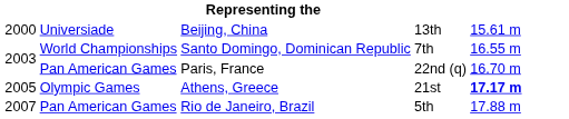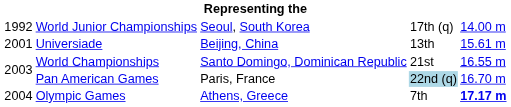 <table>
 <tr>
 <th colspan="5">Representing the </th>
 </tr>
 <tr>
-<td>2000</td>
+<td>1992</td>
+<td><a href='#'>World Junior Championships</a></td>
+<td><a href='#'>Seoul</a>, <a href='#'>South Korea</a></td>
+<td>17th (q)</td>
+<td><a href='#'>14.00 m</a></td>
+</tr>
+<tr>
+<td>2001</td>
 <td><a href='#'>Universiade</a></td>
 <td><a href='#'>Beijing, China</a></td>
 <td>13th</td>
 <td><a href='#'>15.61 m</a></td>
 </tr>
 <tr>
 <td rowspan="2">2003</td>
 <td><a href='#'>World Championships</a></td>
 <td><a href='#'>Santo Domingo, Dominican Republic</a></td>
-<td>7th</td>
+<td>21st</td>
 <td><a href='#'>16.55 m</a></td>
 </tr>
 <tr>
 <td><a href='#'>Pan American Games</a></td>
 <td>Paris, France</td>
-<td>22nd (q)</td>
+<td style="background: lightblue;">22nd (q)</td>
 <td><a href='#'>16.70 m</a></td>
 </tr>
 <tr>
-<td>2005</td>
+<td>2004</td>
 <td><a href='#'>Olympic Games</a></td>
 <td><a href='#'>Athens, Greece</a></td>
-<td>21st</td>
+<td>7th</td>
 <td><strong><a href='#'>17.17 m</a></strong></td>
 </tr>
-<tr>
-<td>2007</td>
-<td><a href='#'>Pan American Games</a></td>
-<td><a href='#'>Rio de Janeiro, Brazil</a></td>
-<td>5th</td>
-<td><a href='#'>17.88 m</a></td>
-</tr>
 </table>
